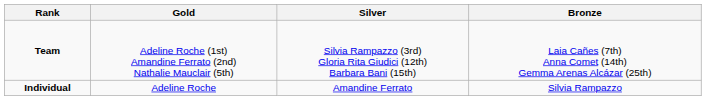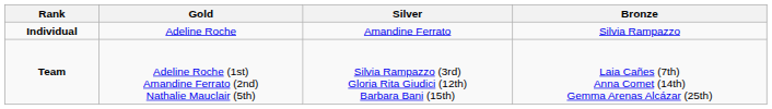 <table class="wikitable" width=80% style="font-size:90%; text-align:center;">
 <tr>
 <th>Rank</th>
 <th>Gold</th>
 <th>Silver</th>
 <th>Bronze</th>
 </tr>
 <tr>
+<td align="center"><strong>Individual</strong></td>
+<td> <a href='#'>Adeline Roche</a> <br></td>
+<td> <a href='#'>Amandine Ferrato</a> <br></td>
+<td> <a href='#'>Silvia Rampazzo</a> <br></td>
+</tr>
+<tr>
 <td align="center"><strong>Team</strong></td>
 <td> <br><br><a href='#'>Adeline Roche</a> (1st) <br><a href='#'>Amandine Ferrato</a> (2nd) <br><a href='#'>Nathalie Mauclair</a> (5th) </td>
 <td>  <br><br><a href='#'>Silvia Rampazzo</a> (3rd) <br><a href='#'>Gloria Rita Giudici</a> (12th) <br><a href='#'>Barbara Bani</a> (15th) </td>
 <td> <br><br><a href='#'>Laia Cañes</a> (7th) <br><a href='#'>Anna Comet</a> (14th) <br><a href='#'>Gemma Arenas Alcázar</a> (25th) </td>
 </tr>
-<tr>
-<td align="center"><strong>Individual</strong></td>
-<td> <a href='#'>Adeline Roche</a> <br></td>
-<td> <a href='#'>Amandine Ferrato</a> <br></td>
-<td> <a href='#'>Silvia Rampazzo</a> <br></td>
-</tr>
 </table>
